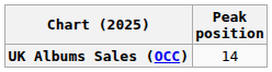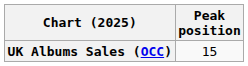 <table class="wikitable sortable plainrowheaders" style="text-align:center">
 <tr>
 <th scope="col">Chart (2025)</th>
 <th scope="col">Peak<br>position</th>
 </tr>
 <tr>
 </tr>
 <tr>
 </tr>
 <tr>
 </tr>
 <tr>
 </tr>
 <tr>
 </tr>
 <tr>
 <th scope="row">UK Albums Sales (<a href='#'>OCC</a>)</th>
-<td>14</td>
+<td>15</td>
 </tr>
 </table>
